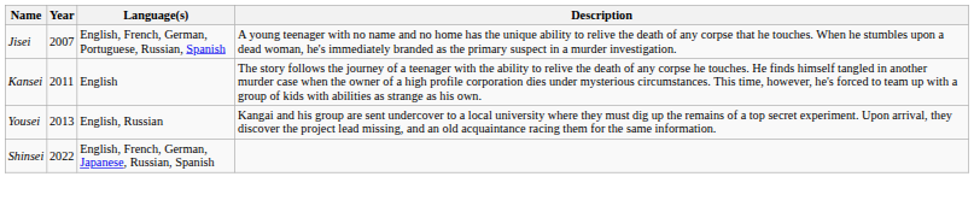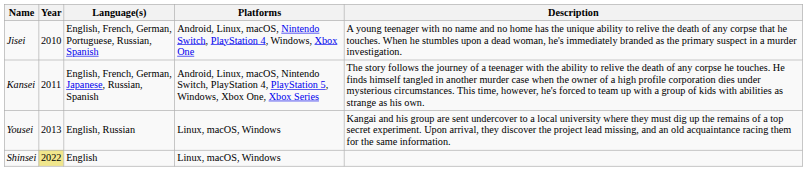 <table class="wikitable sortable">
 <tr>
 <th>Name</th>
 <th>Year</th>
 <th>Language(s)</th>
+<th>Platforms</th>
 <th>Description</th>
 </tr>
 <tr>
 <td><em>Jisei</em></td>
-<td>2007</td>
+<td>2010</td>
 <td>English, French, German, Portuguese, Russian, <a href='#'>Spanish</a></td>
+<td>Android, Linux, macOS, <a href='#'>Nintendo Switch</a>, <a href='#'>PlayStation 4</a>, Windows, <a href='#'>Xbox One</a></td>
 <td>A young teenager with no name and no home has the unique ability to relive the death of any corpse that he touches. When he stumbles upon a dead woman, he's immediately branded as the primary suspect in a murder investigation.</td>
 </tr>
 <tr>
 <td><em>Kansei</em></td>
 <td>2011</td>
-<td>English</td>
+<td>English, French, German, <a href='#'>Japanese</a>, Russian, Spanish</td>
+<td>Android, Linux, macOS, Nintendo Switch, PlayStation 4, <a href='#'>PlayStation 5</a>, Windows, Xbox One, <a href='#'>Xbox Series</a></td>
 <td>The story follows the journey of a teenager with the ability to relive the death of any corpse he touches. He finds himself tangled in another murder case when the owner of a high profile corporation dies under mysterious circumstances. This time, however, he's forced to team up with a group of kids with abilities as strange as his own.</td>
 </tr>
 <tr>
 <td><em>Yousei</em></td>
 <td>2013</td>
 <td>English, Russian</td>
+<td>Linux, macOS, Windows</td>
 <td>Kangai and his group are sent undercover to a local university where they must dig up the remains of a top secret experiment. Upon arrival, they discover the project lead missing, and an old acquaintance racing them for the same information.</td>
 </tr>
 <tr>
 <td><em>Shinsei</em></td>
-<td>2022</td>
-<td>English, French, German, <a href='#'>Japanese</a>, Russian, Spanish</td>
+<td style="background: khaki;">2022</td>
+<td>English</td>
+<td>Linux, macOS, Windows</td>
 <td></td>
 </tr>
 </table>
